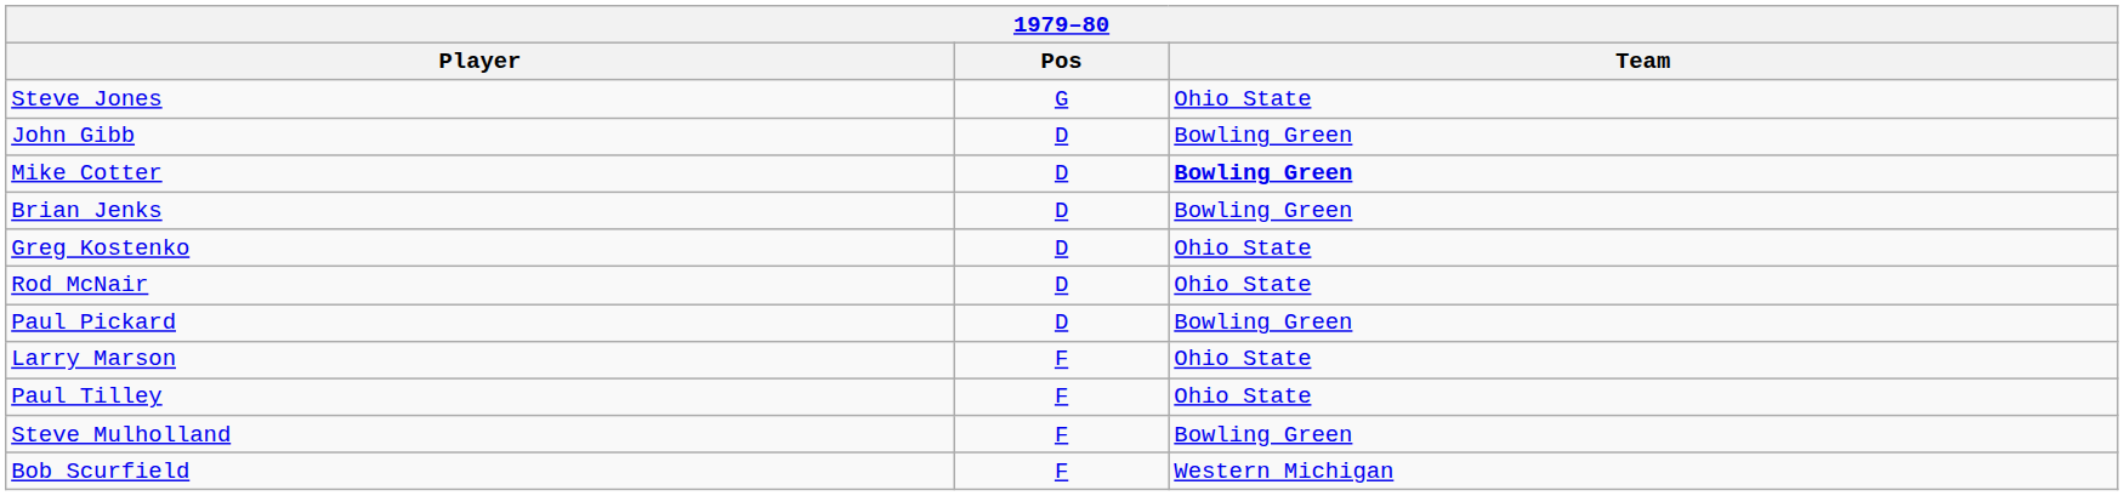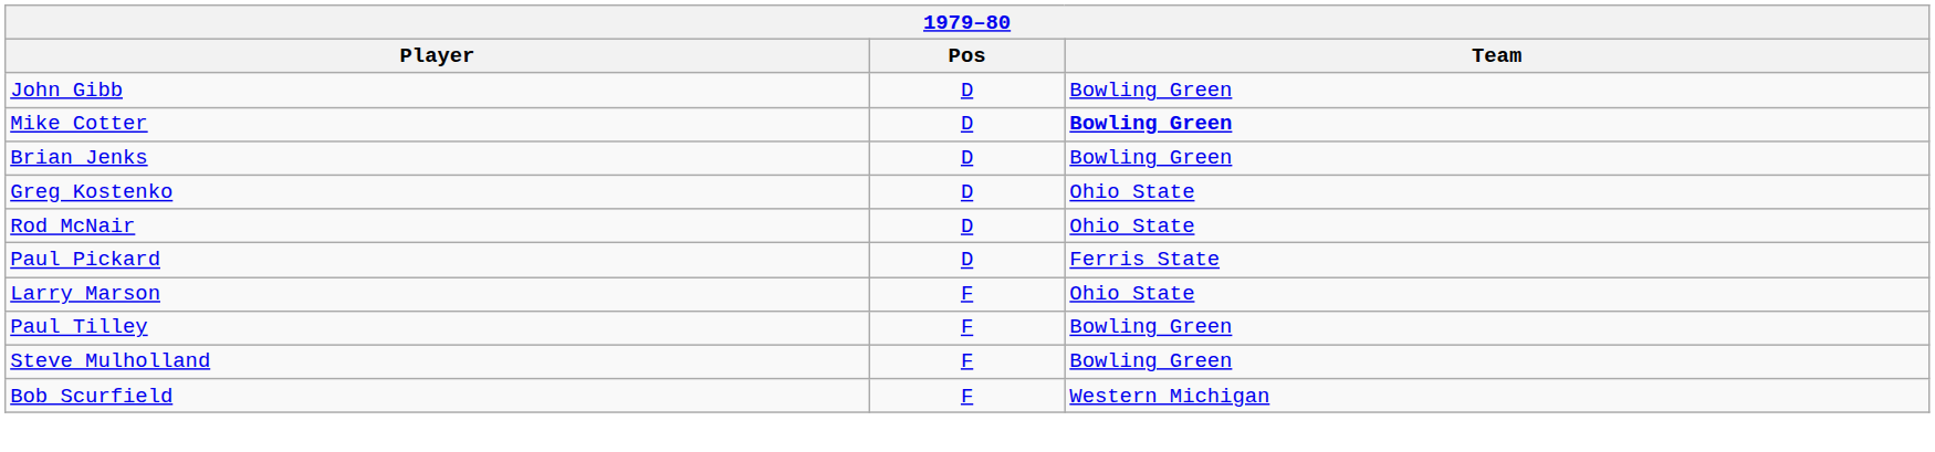 <table class="wikitable" width=95%>
 <tr>
 <th colspan=3><a href='#'>1979–80</a></th>
 </tr>
 <tr>
 <th>Player</th>
 <th>Pos</th>
 <th>Team</th>
-</tr>
-<tr>
-<td><a href='#'>Steve Jones</a></td>
-<td style="text-align:center;"><a href='#'>G</a></td>
-<td><a href='#'>Ohio State</a></td>
 </tr>
 <tr>
 <td><a href='#'>John Gibb</a></td>
 <td style="text-align:center;"><a href='#'>D</a></td>
 <td><a href='#'>Bowling Green</a></td>
 </tr>
 <tr>
 <td><a href='#'>Mike Cotter</a></td>
 <td style="text-align:center;"><a href='#'>D</a></td>
 <td><strong><a href='#'>Bowling Green</a></strong></td>
 </tr>
 <tr>
 <td><a href='#'>Brian Jenks</a></td>
 <td style="text-align:center;"><a href='#'>D</a></td>
 <td><a href='#'>Bowling Green</a></td>
 </tr>
 <tr>
 <td><a href='#'>Greg Kostenko</a></td>
 <td style="text-align:center;"><a href='#'>D</a></td>
 <td><a href='#'>Ohio State</a></td>
 </tr>
 <tr>
 <td><a href='#'>Rod McNair</a></td>
 <td style="text-align:center;"><a href='#'>D</a></td>
 <td><a href='#'>Ohio State</a></td>
 </tr>
 <tr>
 <td><a href='#'>Paul Pickard</a></td>
 <td style="text-align:center;"><a href='#'>D</a></td>
-<td><a href='#'>Bowling Green</a></td>
+<td><a href='#'>Ferris State</a></td>
 </tr>
 <tr>
 <td><a href='#'>Larry Marson</a></td>
 <td style="text-align:center;"><a href='#'>F</a></td>
 <td><a href='#'>Ohio State</a></td>
 </tr>
 <tr>
 <td><a href='#'>Paul Tilley</a></td>
 <td style="text-align:center;"><a href='#'>F</a></td>
-<td><a href='#'>Ohio State</a></td>
+<td><a href='#'>Bowling Green</a></td>
 </tr>
 <tr>
 <td><a href='#'>Steve Mulholland</a></td>
 <td style="text-align:center;"><a href='#'>F</a></td>
 <td><a href='#'>Bowling Green</a></td>
 </tr>
 <tr>
 <td><a href='#'>Bob Scurfield</a></td>
 <td style="text-align:center;"><a href='#'>F</a></td>
 <td><a href='#'>Western Michigan</a></td>
 </tr>
 </table>
